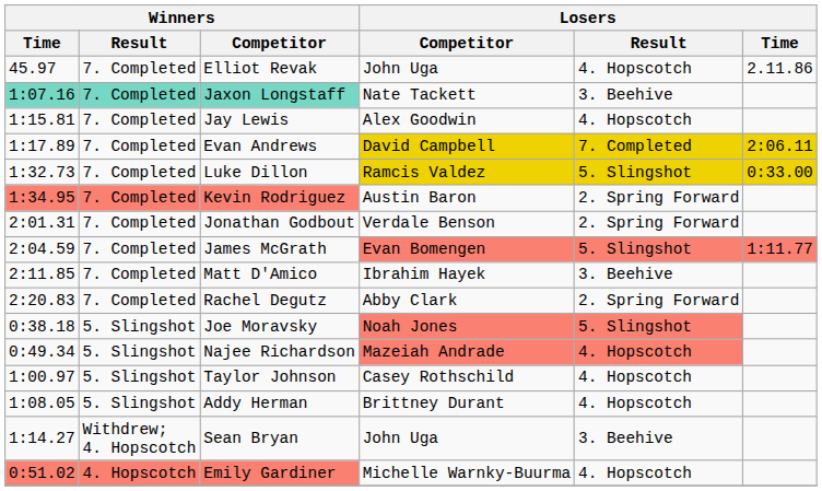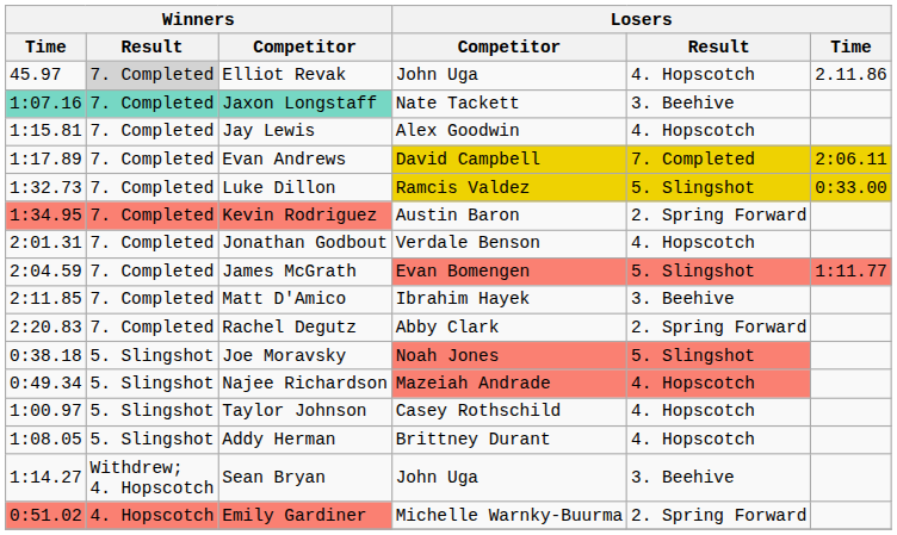 <table class="wikitable sortable mw-collapsible">
 <tr>
 <th Colspan="3">Winners</th>
 <th Colspan="3">Losers</th>
 </tr>
 <tr>
 <th>Time</th>
 <th>Result</th>
 <th>Competitor</th>
 <th>Competitor</th>
 <th>Result</th>
 <th>Time</th>
 </tr>
 <tr>
 <td>45.97</td>
-<td>7. Completed</td>
+<td style="background: lightgrey;">7. Completed</td>
 <td>Elliot Revak</td>
 <td>John Uga</td>
 <td>4. Hopscotch</td>
 <td>2.11.86</td>
 </tr>
 <tr>
 <td style="background-color:#76D7C4">1:07.16</td>
 <td style="background-color:#76D7C4">7. Completed</td>
 <td style="background-color:#76D7C4">Jaxon Longstaff</td>
 <td>Nate Tackett</td>
 <td>3. Beehive</td>
 <td></td>
 </tr>
 <tr>
 <td>1:15.81</td>
 <td>7. Completed</td>
 <td>Jay Lewis</td>
 <td>Alex Goodwin</td>
 <td>4. Hopscotch</td>
 <td></td>
 </tr>
 <tr>
 <td>1:17.89</td>
 <td>7. Completed</td>
 <td>Evan Andrews</td>
 <td style="background-color:#EED202">David Campbell</td>
 <td style="background-color:#EED202">7. Completed</td>
 <td style="background-color:#EED202">2:06.11</td>
 </tr>
 <tr>
 <td>1:32.73</td>
 <td>7. Completed</td>
 <td>Luke Dillon</td>
 <td style="background-color:#EED202">Ramcis Valdez</td>
 <td style="background-color:#EED202">5. Slingshot</td>
 <td style="background-color:#EED202">0:33.00</td>
 </tr>
 <tr>
 <td style="background-color:#FA8072">1:34.95</td>
 <td style="background-color:#FA8072">7. Completed</td>
 <td style="background-color:#FA8072">Kevin Rodriguez</td>
 <td>Austin Baron</td>
 <td>2. Spring Forward</td>
 <td></td>
 </tr>
 <tr>
 <td>2:01.31</td>
 <td>7. Completed</td>
 <td>Jonathan Godbout</td>
 <td>Verdale Benson</td>
-<td>2. Spring Forward</td>
+<td>4. Hopscotch</td>
 <td></td>
 </tr>
 <tr>
 <td>2:04.59</td>
 <td>7. Completed</td>
 <td>James McGrath</td>
 <td style="background-color:#FA8072">Evan Bomengen</td>
 <td style="background-color:#FA8072">5. Slingshot</td>
 <td style="background-color:#FA8072">1:11.77</td>
 </tr>
 <tr>
 <td>2:11.85</td>
 <td>7. Completed</td>
 <td>Matt D'Amico</td>
 <td>Ibrahim Hayek</td>
 <td>3. Beehive</td>
 <td></td>
 </tr>
 <tr>
 <td>2:20.83</td>
 <td>7. Completed</td>
 <td>Rachel Degutz</td>
 <td>Abby Clark</td>
 <td>2. Spring Forward</td>
 <td></td>
 </tr>
 <tr>
 <td>0:38.18</td>
 <td>5. Slingshot</td>
 <td>Joe Moravsky</td>
 <td style="background-color:#FA8072">Noah Jones</td>
 <td style="background-color:#FA8072">5. Slingshot</td>
 <td></td>
 </tr>
 <tr>
 <td>0:49.34</td>
 <td>5. Slingshot</td>
 <td>Najee Richardson</td>
 <td style="background-color:#FA8072">Mazeiah Andrade</td>
 <td style="background-color:#FA8072">4. Hopscotch</td>
 <td></td>
 </tr>
 <tr>
 <td>1:00.97</td>
 <td>5. Slingshot</td>
 <td>Taylor Johnson</td>
 <td>Casey Rothschild</td>
 <td>4. Hopscotch</td>
 <td></td>
 </tr>
 <tr>
 <td>1:08.05</td>
 <td>5. Slingshot</td>
 <td>Addy Herman</td>
 <td>Brittney Durant</td>
 <td>4. Hopscotch</td>
 <td></td>
 </tr>
 <tr>
 <td>1:14.27</td>
 <td>Withdrew;<br> 4. Hopscotch</td>
 <td>Sean Bryan</td>
 <td>John Uga</td>
 <td>3. Beehive</td>
 <td></td>
 </tr>
 <tr>
 <td style="background-color:#FA8072">0:51.02</td>
 <td style="background-color:#FA8072">4. Hopscotch</td>
 <td style="background-color:#FA8072">Emily Gardiner</td>
 <td>Michelle Warnky-Buurma</td>
-<td>4. Hopscotch</td>
+<td>2. Spring Forward</td>
 <td></td>
 </tr>
 <tr>
 </tr>
 </table>
